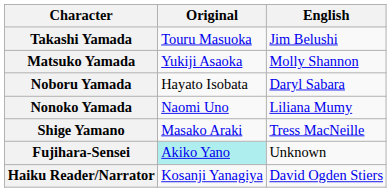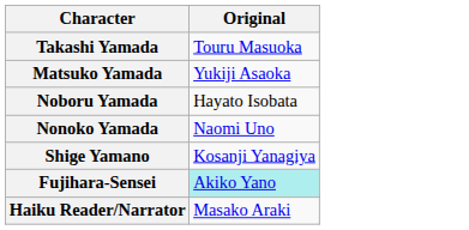 <table class="wikitable">
 <tr>
 <th>Character</th>
 <th>Original</th>
-<th>English</th>
 </tr>
 <tr>
 <th>Takashi Yamada</th>
 <td><a href='#'>Touru Masuoka</a></td>
-<td><a href='#'>Jim Belushi</a></td>
 </tr>
 <tr>
 <th>Matsuko Yamada</th>
 <td><a href='#'>Yukiji Asaoka</a></td>
-<td><a href='#'>Molly Shannon</a></td>
 </tr>
 <tr>
 <th>Noboru Yamada</th>
 <td>Hayato Isobata</td>
-<td><a href='#'>Daryl Sabara</a></td>
 </tr>
 <tr>
 <th>Nonoko Yamada</th>
 <td><a href='#'>Naomi Uno</a></td>
-<td><a href='#'>Liliana Mumy</a></td>
 </tr>
 <tr>
 <th>Shige Yamano</th>
-<td><a href='#'>Masako Araki</a></td>
-<td><a href='#'>Tress MacNeille</a></td>
+<td><a href='#'>Kosanji Yanagiya</a></td>
 </tr>
 <tr>
 <th>Fujihara-Sensei</th>
 <td style="background: paleturquoise;"><a href='#'>Akiko Yano</a></td>
-<td>Unknown</td>
 </tr>
 <tr>
 <th>Haiku Reader/Narrator</th>
-<td><a href='#'>Kosanji Yanagiya</a></td>
-<td><a href='#'>David Ogden Stiers</a></td>
+<td><a href='#'>Masako Araki</a></td>
 </tr>
 </table>
